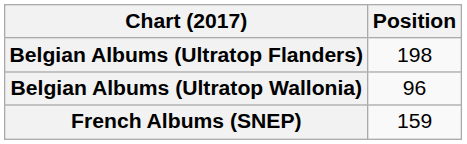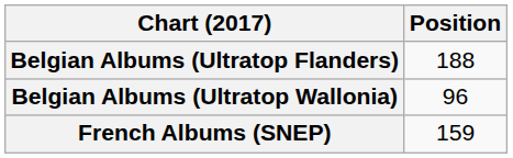 <table class="wikitable sortable plainrowheaders" style="text-align:center">
 <tr>
 <th>Chart (2017)</th>
 <th>Position</th>
 </tr>
 <tr>
 <th scope="row">Belgian Albums (Ultratop Flanders)</th>
-<td>198</td>
+<td>188</td>
 </tr>
 <tr>
 <th scope="row">Belgian Albums (Ultratop Wallonia)</th>
 <td>96</td>
 </tr>
 <tr>
 <th scope="row">French Albums (SNEP)</th>
 <td>159</td>
 </tr>
 </table>
